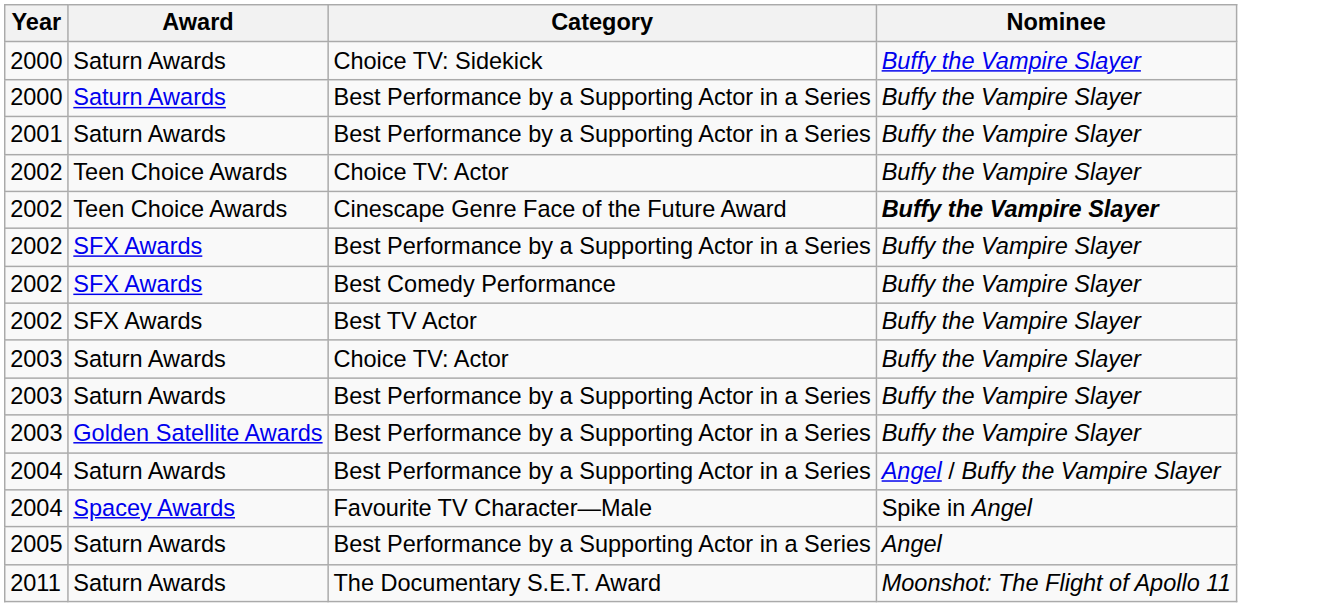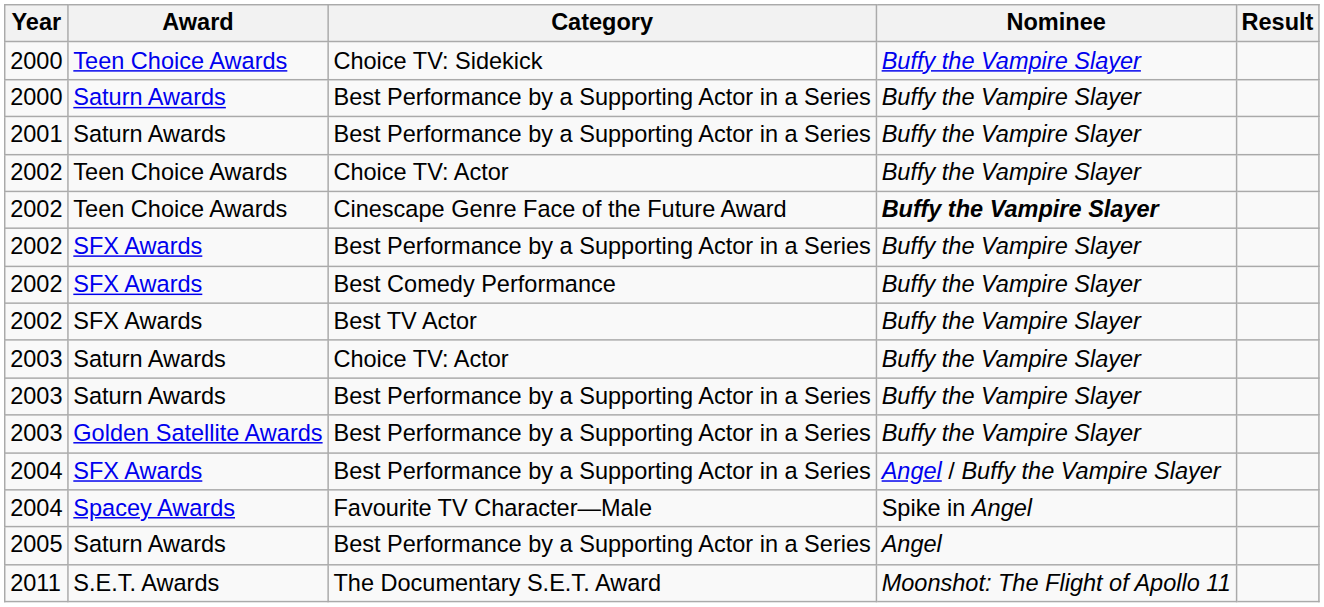 <table class="wikitable sortable">
 <tr>
 <th>Year</th>
 <th>Award</th>
 <th>Category</th>
 <th>Nominee</th>
+<th>Result</th>
 </tr>
 <tr>
 <td>2000</td>
-<td>Saturn Awards</td>
+<td><a href='#'>Teen Choice Awards</a></td>
 <td>Choice TV: Sidekick</td>
 <td><em><a href='#'>Buffy the Vampire Slayer</a></em></td>
+<td></td>
 </tr>
 <tr>
 <td>2000</td>
 <td><a href='#'>Saturn Awards</a></td>
 <td>Best Performance by a Supporting Actor in a Series</td>
 <td><em>Buffy the Vampire Slayer</em></td>
+<td></td>
 </tr>
 <tr>
 <td>2001</td>
 <td>Saturn Awards</td>
 <td>Best Performance by a Supporting Actor in a Series</td>
 <td><em>Buffy the Vampire Slayer</em></td>
+<td></td>
 </tr>
 <tr>
 <td>2002</td>
 <td>Teen Choice Awards</td>
 <td>Choice TV: Actor</td>
 <td><em>Buffy the Vampire Slayer</em></td>
+<td></td>
 </tr>
 <tr>
 <td>2002</td>
 <td>Teen Choice Awards</td>
 <td>Cinescape Genre Face of the Future Award</td>
 <td><strong><em>Buffy the Vampire Slayer</em></strong></td>
+<td></td>
 </tr>
 <tr>
 <td>2002</td>
 <td><a href='#'>SFX Awards</a></td>
 <td>Best Performance by a Supporting Actor in a Series</td>
 <td><em>Buffy the Vampire Slayer</em></td>
+<td></td>
 </tr>
 <tr>
 <td>2002</td>
 <td><a href='#'>SFX Awards</a></td>
 <td>Best Comedy Performance</td>
 <td><em>Buffy the Vampire Slayer</em></td>
+<td></td>
 </tr>
 <tr>
 <td>2002</td>
 <td>SFX Awards</td>
 <td>Best TV Actor</td>
 <td><em>Buffy the Vampire Slayer</em></td>
+<td></td>
 </tr>
 <tr>
 <td>2003</td>
 <td>Saturn Awards</td>
 <td>Choice TV: Actor</td>
 <td><em>Buffy the Vampire Slayer</em></td>
+<td></td>
 </tr>
 <tr>
 <td>2003</td>
 <td>Saturn Awards</td>
 <td>Best Performance by a Supporting Actor in a Series</td>
 <td><em>Buffy the Vampire Slayer</em></td>
+<td></td>
 </tr>
 <tr>
 <td>2003</td>
 <td><a href='#'>Golden Satellite Awards</a></td>
 <td>Best Performance by a Supporting Actor in a Series</td>
 <td><em>Buffy the Vampire Slayer</em></td>
+<td></td>
 </tr>
 <tr>
 <td>2004</td>
-<td>Saturn Awards</td>
+<td><a href='#'>SFX Awards</a></td>
 <td>Best Performance by a Supporting Actor in a Series</td>
 <td><em><a href='#'>Angel</a></em> / <em>Buffy the Vampire Slayer</em></td>
+<td></td>
 </tr>
 <tr>
 <td>2004</td>
 <td><a href='#'>Spacey Awards</a> <br></td>
 <td>Favourite TV Character—Male</td>
 <td>Spike in <em>Angel</em></td>
+<td></td>
 </tr>
 <tr>
 <td>2005</td>
 <td>Saturn Awards</td>
 <td>Best Performance by a Supporting Actor in a Series</td>
 <td><em>Angel</em></td>
+<td></td>
 </tr>
 <tr>
 <td>2011</td>
-<td>Saturn Awards</td>
+<td>S.E.T. Awards</td>
 <td>The Documentary S.E.T. Award</td>
 <td><em>Moonshot: The Flight of Apollo 11</em></td>
+<td></td>
 </tr>
 </table>
